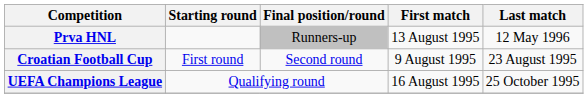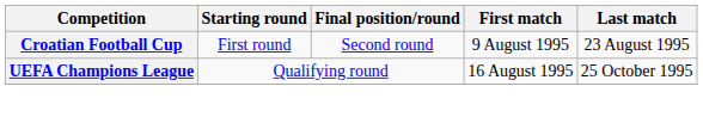 <table class="wikitable plainrowheaders" style="text-align:center;">
 <tr>
 <th scope=col>Competition</th>
 <th scope=col>Starting round</th>
 <th scope=col>Final position/round</th>
 <th scope=col>First match</th>
 <th scope=col>Last match</th>
-</tr>
-<tr>
-<th scope=row align=left><a href='#'>Prva HNL</a></th>
-<td></td>
-<td style="background: silver">Runners-up</td>
-<td>13 August 1995</td>
-<td>12 May 1996</td>
 </tr>
 <tr>
 <th scope=row align=left><a href='#'>Croatian Football Cup</a></th>
 <td><a href='#'>First round</a></td>
 <td><a href='#'>Second round</a></td>
 <td>9 August 1995</td>
 <td>23 August 1995</td>
 </tr>
 <tr>
 <th scope=row align=left><a href='#'>UEFA Champions League</a></th>
 <td colspan=2><a href='#'>Qualifying round</a></td>
 <td>16 August 1995</td>
 <td>25 October 1995</td>
 </tr>
 <tr>
 </tr>
 </table>
